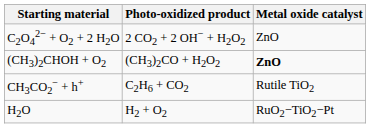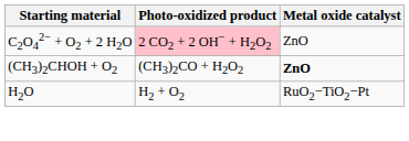 <table class="wikitable">
 <tr>
 <th>Starting material</th>
 <th>Photo-oxidized product</th>
 <th>Metal oxide catalyst</th>
 </tr>
 <tr>
 <td>C<sub>2</sub>O<sub>4</sub><sup>2−</sup> + O<sub>2</sub> + 2 H<sub>2</sub>O</td>
-<td>2 CO<sub>2</sub> + 2 OH<sup>−</sup> + H<sub>2</sub>O<sub>2</sub></td>
+<td style="background: pink;">2 CO<sub>2</sub> + 2 OH<sup>−</sup> + H<sub>2</sub>O<sub>2</sub></td>
 <td>ZnO</td>
 </tr>
 <tr>
 <td>(CH<sub>3</sub>)<sub>2</sub>CHOH + O<sub>2</sub></td>
 <td>(CH<sub>3</sub>)<sub>2</sub>CO + H<sub>2</sub>O<sub>2</sub></td>
 <td><strong>ZnO</strong></td>
 </tr>
 <tr>
-<td>CH<sub>3</sub>CO<sub>2</sub><sup>−</sup> + h<sup>+</sup></td>
-<td>C<sub>2</sub>H<sub>6</sub> + CO<sub>2</sub></td>
-<td>Rutile TiO<sub>2</sub></td>
-</tr>
-<tr>
 <td>H<sub>2</sub>O</td>
 <td>H<sub>2</sub> + O<sub>2</sub></td>
 <td>RuO<sub>2</sub>−TiO<sub>2</sub>−Pt </td>
 </tr>
 </table>
